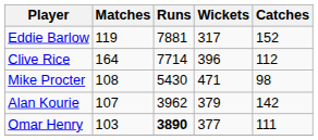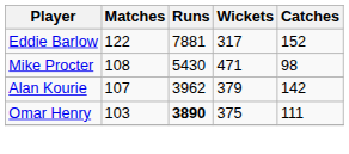 <table class="wikitable">
 <tr>
 <th>Player</th>
 <th>Matches</th>
 <th>Runs</th>
 <th>Wickets</th>
 <th>Catches</th>
 </tr>
 <tr>
 <td><a href='#'>Eddie Barlow</a></td>
-<td>119</td>
+<td>122</td>
 <td>7881</td>
 <td>317</td>
 <td>152</td>
-</tr>
-<tr>
-<td><a href='#'>Clive Rice</a></td>
-<td>164</td>
-<td>7714</td>
-<td>396</td>
-<td>112</td>
 </tr>
 <tr>
 <td><a href='#'>Mike Procter</a></td>
 <td>108</td>
 <td>5430</td>
 <td>471</td>
 <td>98</td>
 </tr>
 <tr>
 <td><a href='#'>Alan Kourie</a></td>
 <td>107</td>
 <td>3962</td>
 <td>379</td>
 <td>142</td>
 </tr>
 <tr>
 <td><a href='#'>Omar Henry</a></td>
 <td>103</td>
 <td><strong>3890</strong></td>
-<td>377</td>
+<td>375</td>
 <td>111</td>
 </tr>
 <tr>
 </tr>
 </table>
